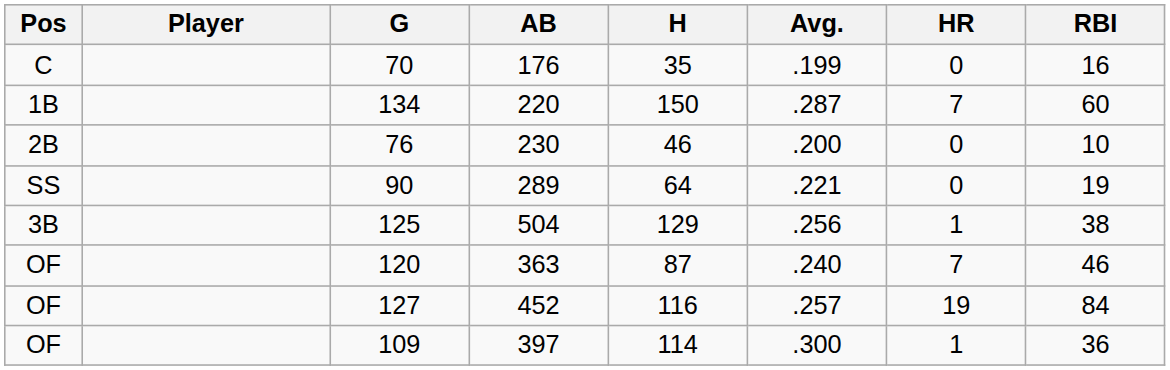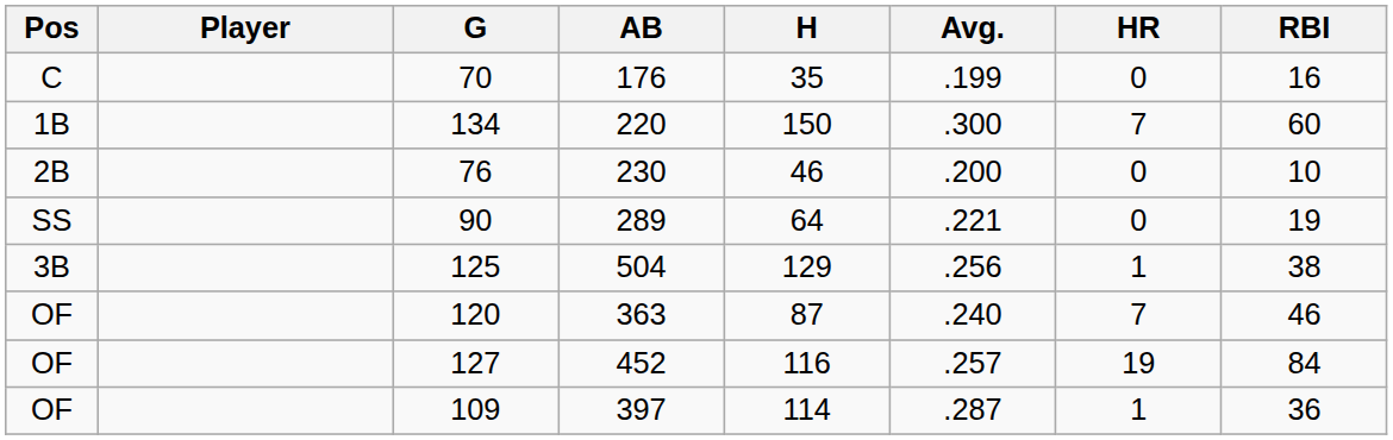 <table class="wikitable sortable">
 <tr>
 <th bgcolor="#DDDDFF" width="5%">Pos</th>
 <th bgcolor="#DDDDFF" width="16%">Player</th>
 <th bgcolor="#DDDDFF" width="9%">G</th>
 <th bgcolor="#DDDDFF" width="9%">AB</th>
 <th bgcolor="#DDDDFF" width="9%">H</th>
 <th bgcolor="#DDDDFF" width="9%">Avg.</th>
 <th bgcolor="#DDDDFF" width="9%">HR</th>
 <th bgcolor="#DDDDFF" width="9%">RBI</th>
 </tr>
 <tr align="center">
 <td>C</td>
 <td></td>
 <td>70</td>
 <td>176</td>
 <td>35</td>
 <td>.199</td>
 <td>0</td>
 <td>16</td>
 </tr>
 <tr align="center">
 <td>1B</td>
 <td></td>
 <td>134</td>
 <td>220</td>
 <td>150</td>
-<td>.287</td>
+<td>.300</td>
 <td>7</td>
 <td>60</td>
 </tr>
 <tr align="center">
 <td>2B</td>
 <td></td>
 <td>76</td>
 <td>230</td>
 <td>46</td>
 <td>.200</td>
 <td>0</td>
 <td>10</td>
 </tr>
 <tr align="center">
 <td>SS</td>
 <td></td>
 <td>90</td>
 <td>289</td>
 <td>64</td>
 <td>.221</td>
 <td>0</td>
 <td>19</td>
 </tr>
 <tr align="center">
 <td>3B</td>
 <td></td>
 <td>125</td>
 <td>504</td>
 <td>129</td>
 <td>.256</td>
 <td>1</td>
 <td>38</td>
 </tr>
 <tr align="center">
 <td>OF</td>
 <td></td>
 <td>120</td>
 <td>363</td>
 <td>87</td>
 <td>.240</td>
 <td>7</td>
 <td>46</td>
 </tr>
 <tr align="center">
 <td>OF</td>
 <td></td>
 <td>127</td>
 <td>452</td>
 <td>116</td>
 <td>.257</td>
 <td>19</td>
 <td>84</td>
 </tr>
 <tr align="center">
 <td>OF</td>
 <td></td>
 <td>109</td>
 <td>397</td>
 <td>114</td>
-<td>.300</td>
+<td>.287</td>
 <td>1</td>
 <td>36</td>
 </tr>
 </table>
